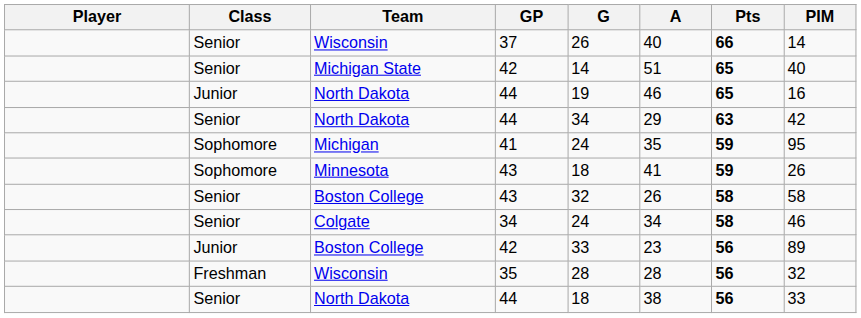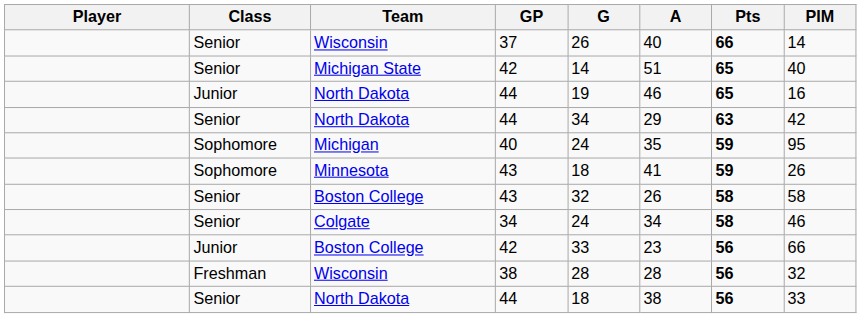 <table class="wikitable sortable">
 <tr>
 <th style="width: 11em;">Player</th>
 <th style="width: 7em;">Class</th>
 <th style="width: 11em;">Team</th>
 <th style="width: 4em;">GP</th>
 <th style="width: 4em;">G</th>
 <th style="width: 4em;">A</th>
 <th style="width: 4em;">Pts</th>
 <th style="width: 4em;">PIM</th>
 </tr>
 <tr>
 <td></td>
 <td>Senior</td>
 <td><a href='#'>Wisconsin</a></td>
 <td>37</td>
 <td>26</td>
 <td>40</td>
 <td><strong>66</strong></td>
 <td>14</td>
 </tr>
 <tr>
 <td></td>
 <td>Senior</td>
 <td><a href='#'>Michigan State</a></td>
 <td>42</td>
 <td>14</td>
 <td>51</td>
 <td><strong>65</strong></td>
 <td>40</td>
 </tr>
 <tr>
 <td></td>
 <td>Junior</td>
 <td><a href='#'>North Dakota</a></td>
 <td>44</td>
 <td>19</td>
 <td>46</td>
 <td><strong>65</strong></td>
 <td>16</td>
 </tr>
 <tr>
 <td></td>
 <td>Senior</td>
 <td><a href='#'>North Dakota</a></td>
 <td>44</td>
 <td>34</td>
 <td>29</td>
 <td><strong>63</strong></td>
 <td>42</td>
 </tr>
 <tr>
 <td></td>
 <td>Sophomore</td>
 <td><a href='#'>Michigan</a></td>
-<td>41</td>
+<td>40</td>
 <td>24</td>
 <td>35</td>
 <td><strong>59</strong></td>
 <td>95</td>
 </tr>
 <tr>
 <td></td>
 <td>Sophomore</td>
 <td><a href='#'>Minnesota</a></td>
 <td>43</td>
 <td>18</td>
 <td>41</td>
 <td><strong>59</strong></td>
 <td>26</td>
 </tr>
 <tr>
 <td></td>
 <td>Senior</td>
 <td><a href='#'>Boston College</a></td>
 <td>43</td>
 <td>32</td>
 <td>26</td>
 <td><strong>58</strong></td>
 <td>58</td>
 </tr>
 <tr>
 <td></td>
 <td>Senior</td>
 <td><a href='#'>Colgate</a></td>
 <td>34</td>
 <td>24</td>
 <td>34</td>
 <td><strong>58</strong></td>
 <td>46</td>
 </tr>
 <tr>
 <td></td>
 <td>Junior</td>
 <td><a href='#'>Boston College</a></td>
 <td>42</td>
 <td>33</td>
 <td>23</td>
 <td><strong>56</strong></td>
-<td>89</td>
+<td>66</td>
 </tr>
 <tr>
 <td></td>
 <td>Freshman</td>
 <td><a href='#'>Wisconsin</a></td>
-<td>35</td>
+<td>38</td>
 <td>28</td>
 <td>28</td>
 <td><strong>56</strong></td>
 <td>32</td>
 </tr>
 <tr>
 <td></td>
 <td>Senior</td>
 <td><a href='#'>North Dakota</a></td>
 <td>44</td>
 <td>18</td>
 <td>38</td>
 <td><strong>56</strong></td>
 <td>33</td>
 </tr>
 </table>
